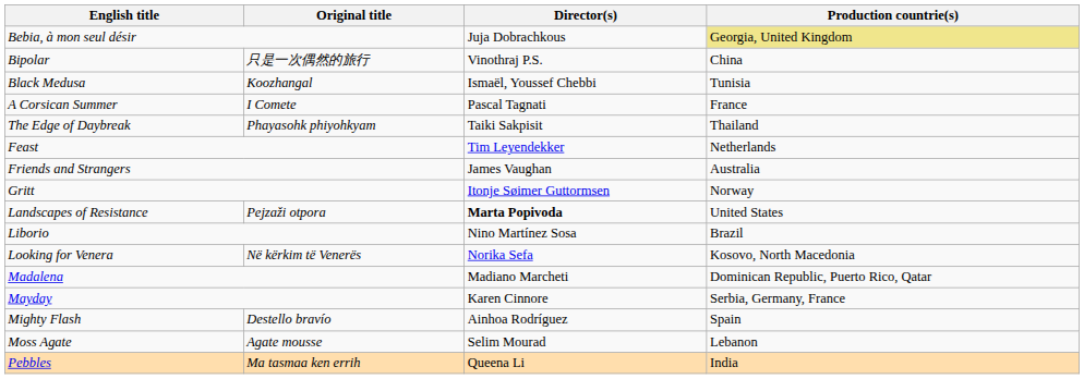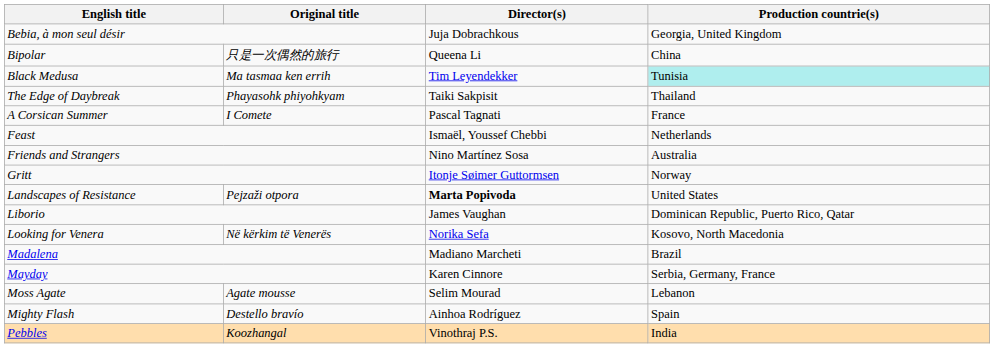 <table class="sortable wikitable" style="width:100%; margin-bottom:4px" cellpadding="5">
 <tr>
 <th scope="col">English title</th>
 <th scope="col">Original title</th>
 <th scope="col">Director(s)</th>
 <th scope="col">Production countrie(s)</th>
 </tr>
 <tr>
 <td colspan="2"><em>Bebia, à mon seul désir</em></td>
 <td>Juja Dobrachkous</td>
-<td style="background: khaki;">Georgia, United Kingdom</td>
+<td>Georgia, United Kingdom</td>
 </tr>
 <tr>
 <td><em>Bipolar</em></td>
 <td><em>只是一次偶然的旅行</em></td>
-<td>Vinothraj P.S.</td>
+<td>Queena Li</td>
 <td>China</td>
 </tr>
 <tr>
 <td><em>Black Medusa</em></td>
-<td><em>Koozhangal</em></td>
-<td>Ismaël, Youssef Chebbi</td>
-<td>Tunisia</td>
+<td><em>Ma tasmaa ken errih</em></td>
+<td><a href='#'>Tim Leyendekker</a></td>
+<td style="background: paleturquoise;">Tunisia</td>
+</tr>
+<tr>
+<td><em>The Edge of Daybreak</em></td>
+<td><em>Phayasohk phiyohkyam</em></td>
+<td>Taiki Sakpisit</td>
+<td>Thailand</td>
 </tr>
 <tr>
 <td><em>A Corsican Summer</em></td>
 <td><em>I Comete</em></td>
 <td>Pascal Tagnati</td>
 <td>France</td>
 </tr>
 <tr>
-<td><em>The Edge of Daybreak</em></td>
-<td><em>Phayasohk phiyohkyam</em></td>
-<td>Taiki Sakpisit</td>
-<td>Thailand</td>
-</tr>
-<tr>
 <td colspan="2"><em>Feast</em></td>
-<td><a href='#'>Tim Leyendekker</a></td>
+<td>Ismaël, Youssef Chebbi</td>
 <td>Netherlands</td>
 </tr>
 <tr>
 <td colspan="2"><em>Friends and Strangers</em></td>
-<td>James Vaughan</td>
+<td>Nino Martínez Sosa</td>
 <td>Australia</td>
 </tr>
 <tr>
 <td colspan="2"><em>Gritt</em></td>
 <td><a href='#'>Itonje Søimer Guttormsen</a></td>
 <td>Norway</td>
 </tr>
 <tr>
 <td><em>Landscapes of Resistance</em></td>
 <td><em>Pejzaži otpora</em></td>
 <td><strong>Marta Popivoda</strong></td>
 <td>United States</td>
 </tr>
 <tr>
 <td colspan="2"><em>Liborio</em></td>
-<td>Nino Martínez Sosa</td>
-<td>Brazil</td>
+<td>James Vaughan</td>
+<td>Dominican Republic, Puerto Rico, Qatar</td>
 </tr>
 <tr>
 <td><em>Looking for Venera</em></td>
 <td><em>Në kërkim të Venerës</em></td>
 <td><a href='#'>Norika Sefa</a></td>
 <td>Kosovo, North Macedonia</td>
 </tr>
 <tr>
 <td colspan="2"><em><a href='#'>Madalena</a></em></td>
 <td>Madiano Marcheti</td>
-<td>Dominican Republic, Puerto Rico, Qatar</td>
+<td>Brazil</td>
 </tr>
 <tr>
 <td colspan="2"><em><a href='#'>Mayday</a></em></td>
 <td>Karen Cinnore</td>
 <td>Serbia, Germany, France</td>
 </tr>
 <tr>
+<td><em>Moss Agate</em></td>
+<td><em>Agate mousse</em></td>
+<td>Selim Mourad</td>
+<td>Lebanon</td>
+</tr>
+<tr>
 <td><em>Mighty Flash</em></td>
 <td><em>Destello bravío</em></td>
 <td>Ainhoa Rodríguez</td>
 <td>Spain</td>
 </tr>
-<tr>
-<td><em>Moss Agate</em></td>
-<td><em>Agate mousse</em></td>
-<td>Selim Mourad</td>
-<td>Lebanon</td>
-</tr>
 <tr style="background:#FFDEAD;">
 <td><em><a href='#'>Pebbles</a></em></td>
-<td><em>Ma tasmaa ken errih</em></td>
-<td>Queena Li</td>
+<td><em>Koozhangal</em></td>
+<td>Vinothraj P.S.</td>
 <td>India</td>
 </tr>
 </table>
